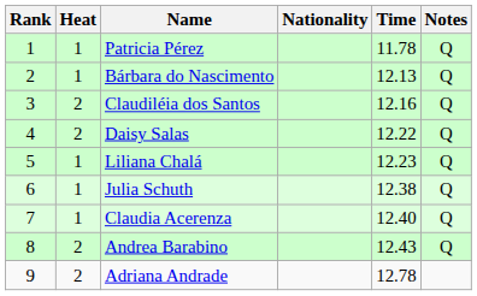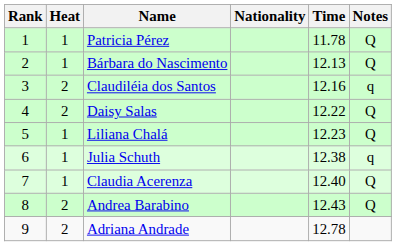 <table class="wikitable sortable" style="text-align:center">
 <tr>
 <th>Rank</th>
 <th>Heat</th>
 <th>Name</th>
 <th>Nationality</th>
 <th>Time</th>
 <th>Notes</th>
 </tr>
 <tr bgcolor=ccffcc>
 <td>1</td>
 <td>1</td>
 <td align=left><a href='#'>Patricia Pérez</a></td>
 <td align=left></td>
 <td>11.78</td>
 <td>Q</td>
 </tr>
 <tr bgcolor=ccffcc>
 <td>2</td>
 <td>1</td>
 <td align=left><a href='#'>Bárbara do Nascimento</a></td>
 <td align=left></td>
 <td>12.13</td>
 <td>Q</td>
 </tr>
 <tr bgcolor=ccffcc>
 <td>3</td>
 <td>2</td>
 <td align=left><a href='#'>Claudiléia dos Santos</a></td>
 <td align=left></td>
 <td>12.16</td>
-<td>Q</td>
+<td>q</td>
 </tr>
 <tr bgcolor=ccffcc>
 <td>4</td>
 <td>2</td>
 <td align=left><a href='#'>Daisy Salas</a></td>
 <td align=left></td>
 <td>12.22</td>
 <td>Q</td>
 </tr>
 <tr bgcolor=ccffcc>
 <td>5</td>
 <td>1</td>
 <td align=left><a href='#'>Liliana Chalá</a></td>
 <td align=left></td>
 <td>12.23</td>
 <td>Q</td>
 </tr>
 <tr bgcolor=ddffdd>
 <td>6</td>
 <td>1</td>
 <td align=left><a href='#'>Julia Schuth</a></td>
 <td align=left></td>
 <td>12.38</td>
-<td>Q</td>
+<td>q</td>
 </tr>
 <tr bgcolor=ddffdd>
 <td>7</td>
 <td>1</td>
 <td align=left><a href='#'>Claudia Acerenza</a></td>
 <td align=left></td>
 <td>12.40</td>
 <td>Q</td>
 </tr>
 <tr bgcolor=ccffcc>
 <td>8</td>
 <td>2</td>
 <td align=left><a href='#'>Andrea Barabino</a></td>
 <td align=left></td>
 <td>12.43</td>
 <td>Q</td>
 </tr>
 <tr>
 <td>9</td>
 <td>2</td>
 <td align=left><a href='#'>Adriana Andrade</a></td>
 <td align=left></td>
 <td>12.78</td>
 <td></td>
 </tr>
 </table>
